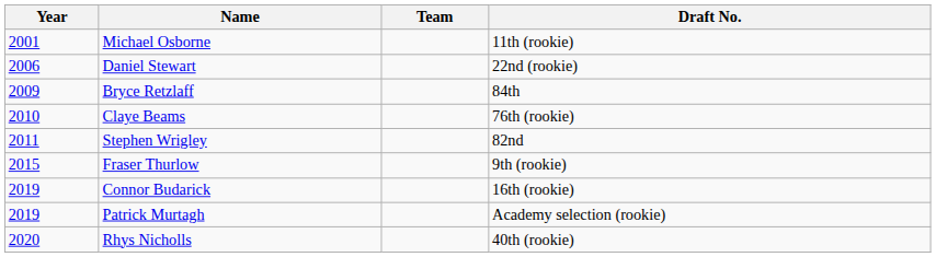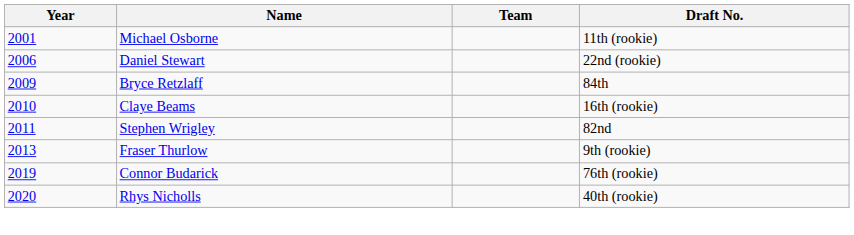 <table class="wikitable" style="width:60%;">
 <tr>
 <th>Year</th>
 <th>Name</th>
 <th>Team</th>
 <th>Draft No.</th>
 </tr>
 <tr>
 <td><a href='#'>2001</a></td>
 <td><a href='#'>Michael Osborne</a></td>
 <td></td>
 <td>11th (rookie)</td>
 </tr>
 <tr>
 <td><a href='#'>2006</a></td>
 <td><a href='#'>Daniel Stewart</a></td>
 <td></td>
 <td>22nd (rookie)</td>
 </tr>
 <tr>
 <td><a href='#'>2009</a></td>
 <td><a href='#'>Bryce Retzlaff</a></td>
 <td></td>
 <td>84th</td>
 </tr>
 <tr>
 <td><a href='#'>2010</a></td>
 <td><a href='#'>Claye Beams</a></td>
 <td></td>
-<td>76th (rookie)</td>
+<td>16th (rookie)</td>
 </tr>
 <tr>
 <td><a href='#'>2011</a></td>
 <td><a href='#'>Stephen Wrigley</a></td>
 <td></td>
 <td>82nd</td>
 </tr>
 <tr>
-<td><a href='#'>2015</a></td>
+<td><a href='#'>2013</a></td>
 <td><a href='#'>Fraser Thurlow</a></td>
 <td></td>
 <td>9th (rookie)</td>
 </tr>
 <tr>
 <td><a href='#'>2019</a></td>
 <td><a href='#'>Connor Budarick</a></td>
 <td></td>
-<td>16th (rookie)</td>
-</tr>
-<tr>
-<td><a href='#'>2019</a></td>
-<td><a href='#'>Patrick Murtagh</a></td>
-<td></td>
-<td>Academy selection (rookie)</td>
+<td>76th (rookie)</td>
 </tr>
 <tr>
 <td><a href='#'>2020</a></td>
 <td><a href='#'>Rhys Nicholls</a></td>
 <td></td>
 <td>40th (rookie)</td>
 </tr>
 </table>
